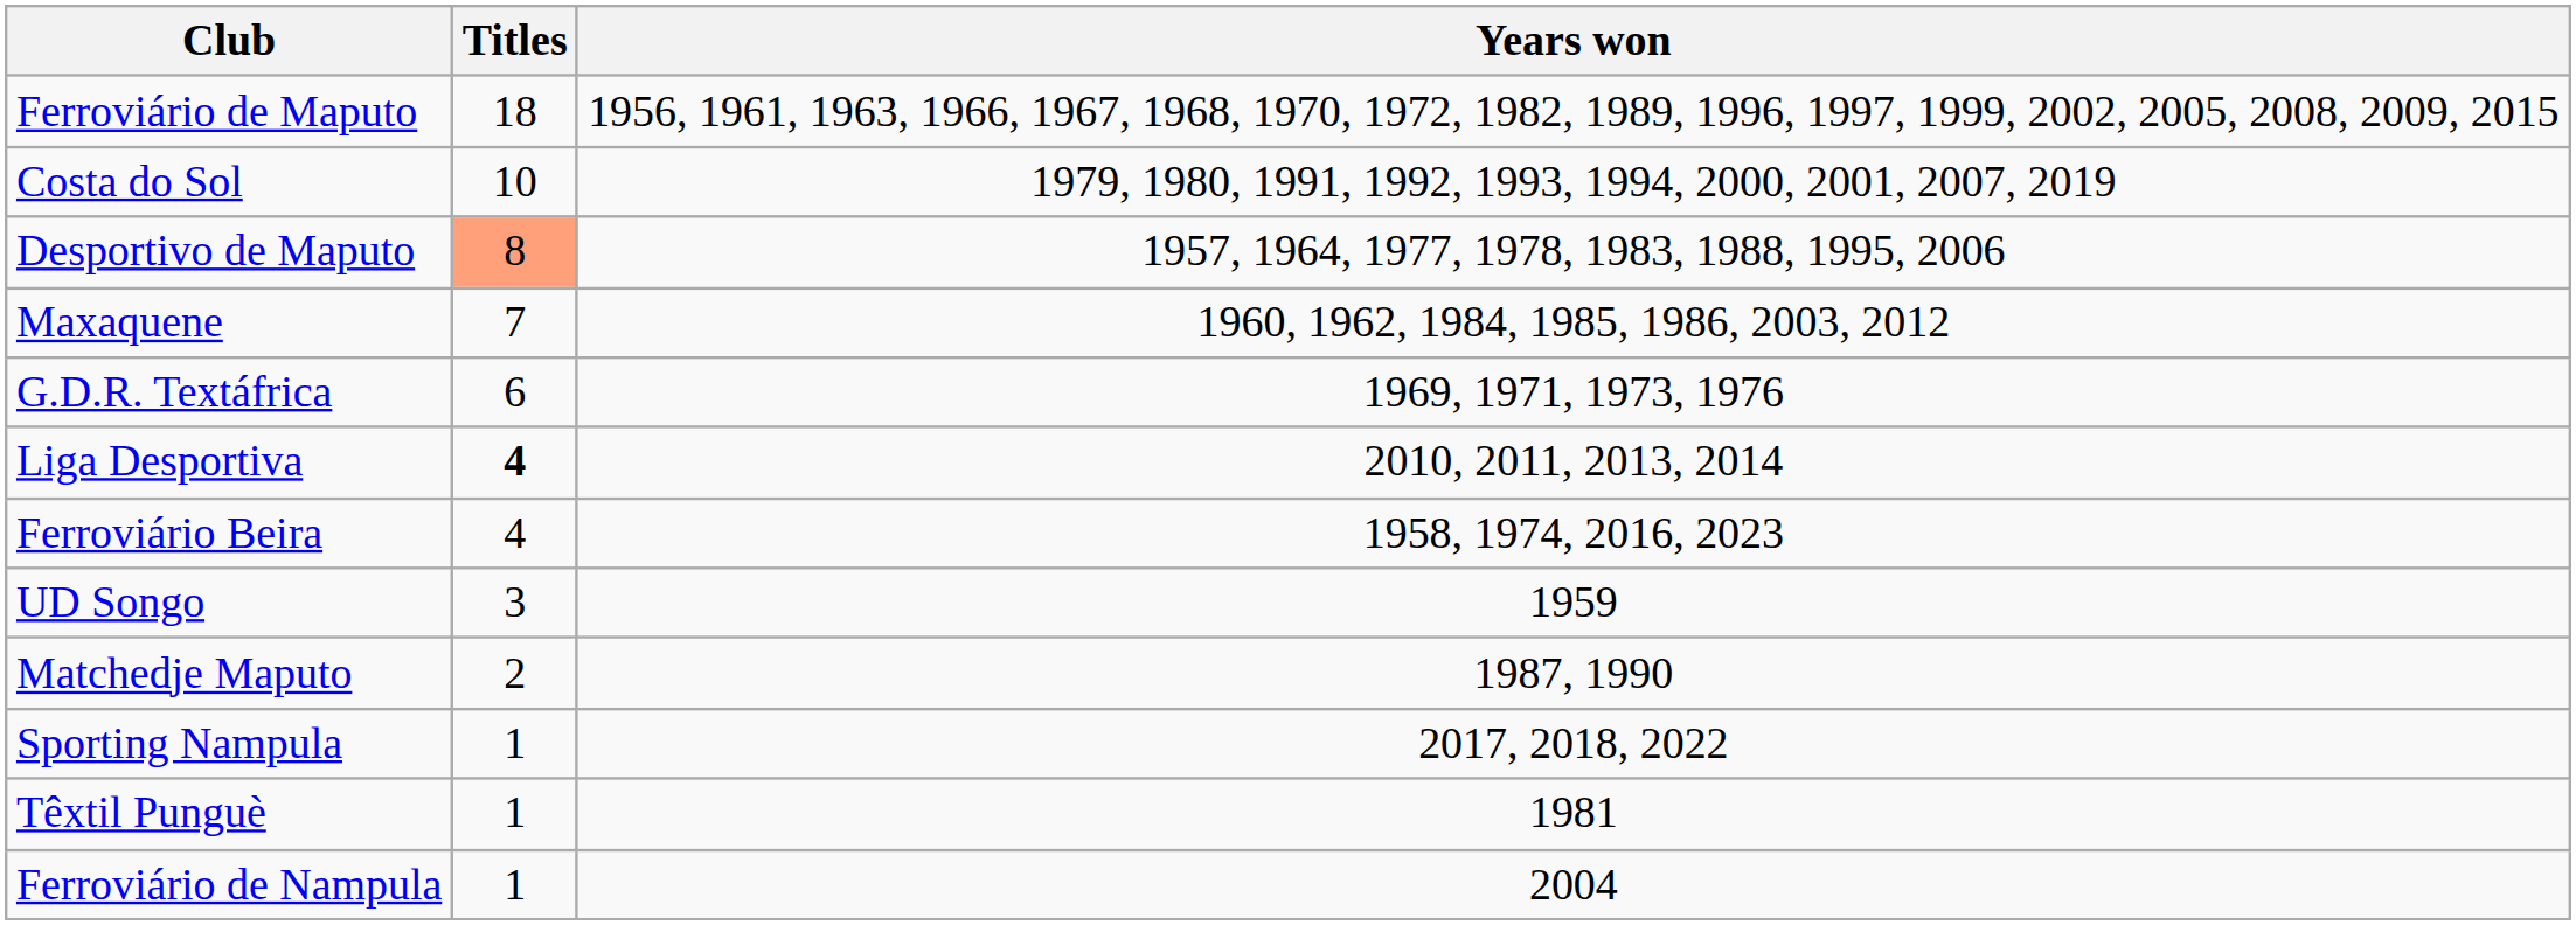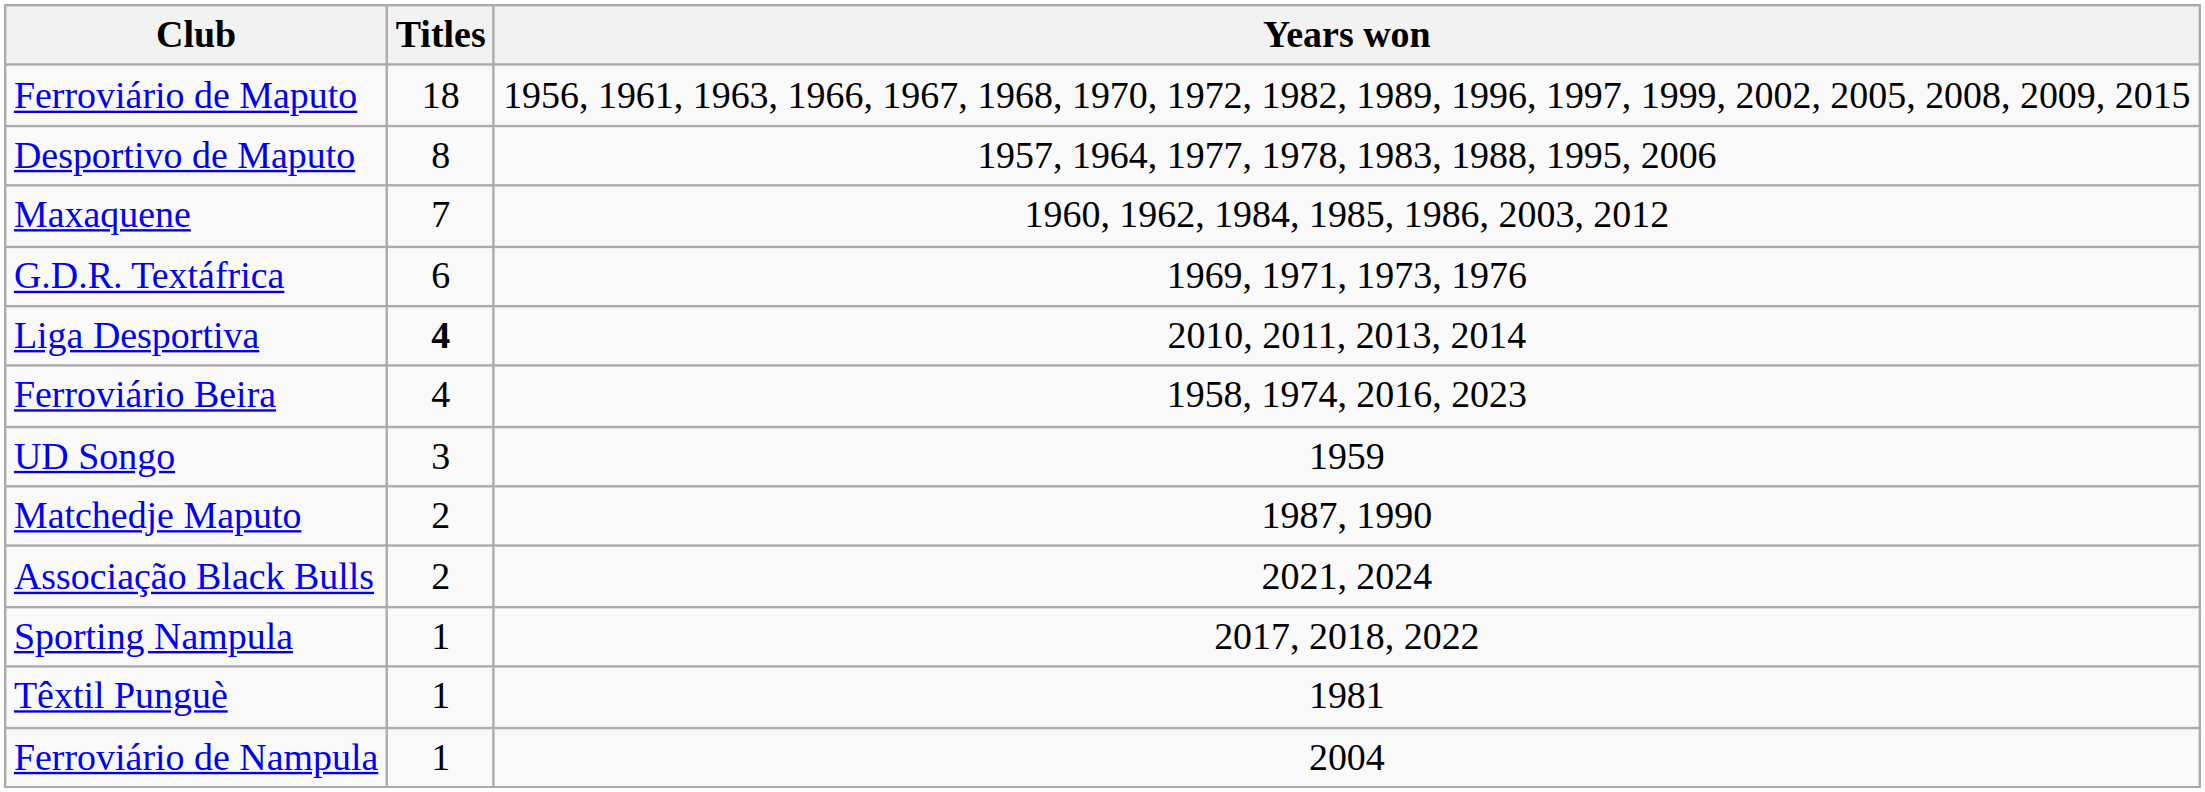 <table class="wikitable" style="text-align:center;">
 <tr>
 <th>Club</th>
 <th>Titles</th>
 <th>Years won</th>
 </tr>
 <tr>
 <td style="text-align:left;"><a href='#'>Ferroviário de Maputo</a></td>
 <td>18</td>
 <td>1956, 1961, 1963, 1966, 1967, 1968, 1970, 1972, 1982, 1989, 1996, 1997, 1999, 2002, 2005, 2008, 2009, 2015</td>
 </tr>
 <tr>
-<td style="text-align:left;"><a href='#'>Costa do Sol</a></td>
-<td>10</td>
-<td>1979, 1980, 1991, 1992, 1993, 1994, 2000, 2001, 2007, 2019</td>
-</tr>
-<tr>
 <td style="text-align:left;"><a href='#'>Desportivo de Maputo</a></td>
-<td style="background: lightsalmon;">8</td>
+<td>8</td>
 <td>1957, 1964, 1977, 1978, 1983, 1988, 1995, 2006</td>
 </tr>
 <tr>
 <td style="text-align:left;"><a href='#'>Maxaquene</a></td>
 <td>7</td>
 <td>1960, 1962, 1984, 1985, 1986, 2003, 2012</td>
 </tr>
 <tr>
 <td style="text-align:left;"><a href='#'>G.D.R. Textáfrica</a></td>
 <td>6</td>
 <td>1969, 1971, 1973, 1976</td>
 </tr>
 <tr>
 <td style="text-align:left;"><a href='#'>Liga Desportiva</a></td>
 <td><strong>4</strong></td>
 <td>2010, 2011, 2013, 2014</td>
 </tr>
 <tr>
 <td style="text-align:left;"><a href='#'>Ferroviário Beira</a></td>
 <td>4</td>
 <td>1958, 1974, 2016, 2023</td>
 </tr>
 <tr>
 <td style="text-align:left;"><a href='#'>UD Songo</a></td>
 <td>3</td>
 <td>1959</td>
 </tr>
 <tr>
 <td style="text-align:left;"><a href='#'>Matchedje Maputo</a></td>
 <td>2</td>
 <td>1987, 1990</td>
 </tr>
 <tr>
+<td style="text-align:left;"><a href='#'>Associação Black Bulls</a></td>
+<td>2</td>
+<td>2021, 2024</td>
+</tr>
+<tr>
 <td style="text-align:left;"><a href='#'>Sporting Nampula</a></td>
 <td>1</td>
 <td>2017, 2018, 2022</td>
 </tr>
 <tr>
 <td style="text-align:left;"><a href='#'>Têxtil Punguè</a></td>
 <td>1</td>
 <td>1981</td>
 </tr>
 <tr>
 <td style="text-align:left;"><a href='#'>Ferroviário de Nampula</a></td>
 <td>1</td>
 <td>2004</td>
 </tr>
 <tr>
 </tr>
 </table>
